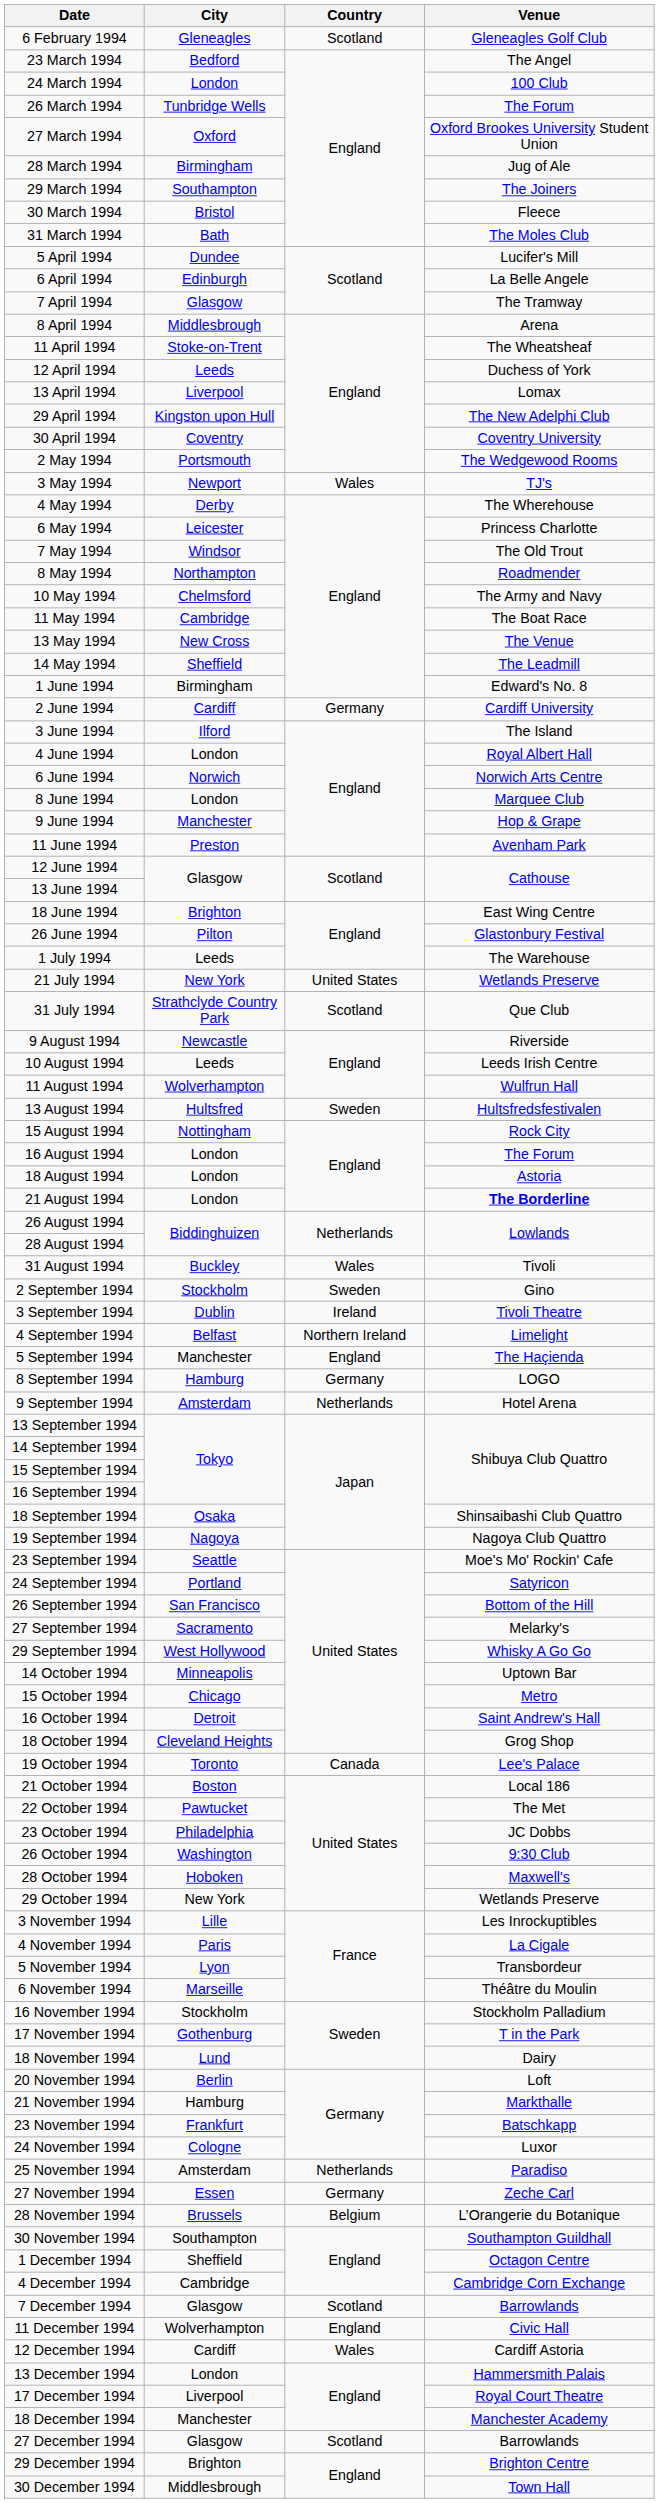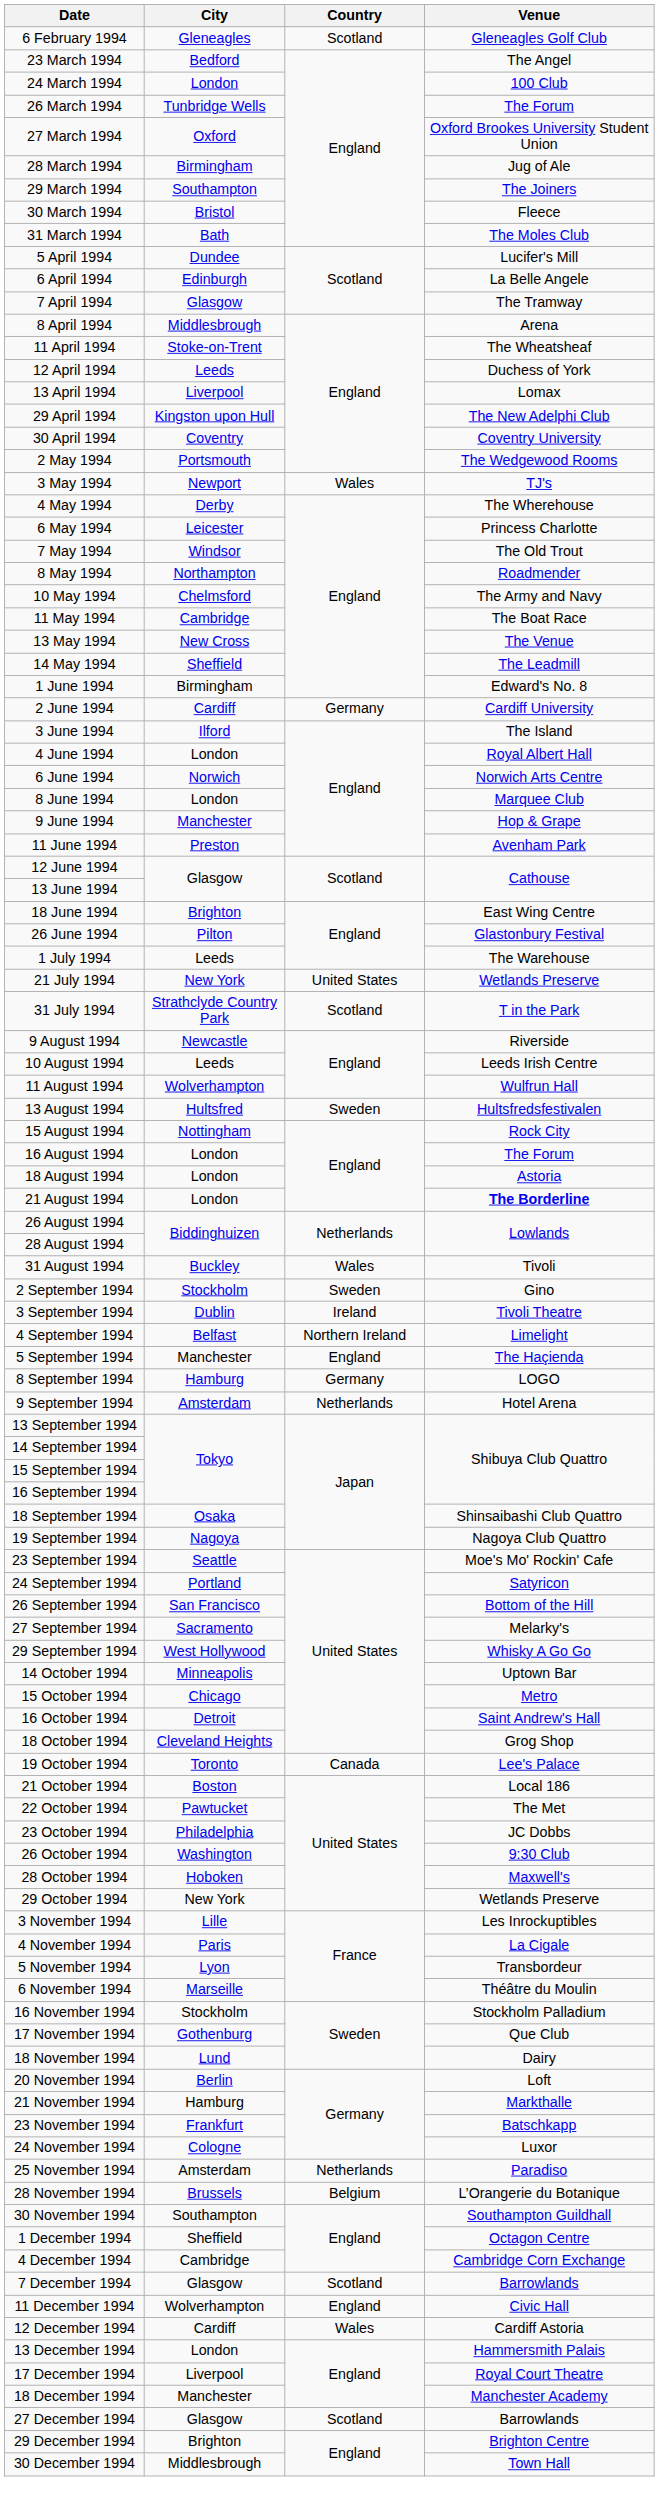 <table class="wikitable" style="text-align:center;">
 <tr>
 <th width="150">Date</th>
 <th width="150">City</th>
 <th width="150">Country</th>
 <th width="250">Venue</th>
 </tr>
 <tr>
 <td>6 February 1994</td>
 <td><a href='#'>Gleneagles</a></td>
 <td>Scotland</td>
 <td><a href='#'>Gleneagles Golf Club</a></td>
 </tr>
 <tr>
 <td>23 March 1994</td>
 <td><a href='#'>Bedford</a></td>
 <td rowspan="8">England</td>
 <td>The Angel</td>
 </tr>
 <tr>
 <td>24 March 1994</td>
 <td><a href='#'>London</a></td>
 <td><a href='#'>100 Club</a></td>
 </tr>
 <tr>
 <td>26 March 1994</td>
 <td><a href='#'>Tunbridge Wells</a></td>
 <td><a href='#'>The Forum</a></td>
 </tr>
 <tr>
 <td>27 March 1994</td>
 <td><a href='#'>Oxford</a></td>
 <td><a href='#'>Oxford Brookes University</a> Student Union</td>
 </tr>
 <tr>
 <td>28 March 1994</td>
 <td><a href='#'>Birmingham</a></td>
 <td>Jug of Ale</td>
 </tr>
 <tr>
 <td>29 March 1994</td>
 <td><a href='#'>Southampton</a></td>
 <td><a href='#'>The Joiners</a></td>
 </tr>
 <tr>
 <td>30 March 1994</td>
 <td><a href='#'>Bristol</a></td>
 <td>Fleece</td>
 </tr>
 <tr>
 <td>31 March 1994</td>
 <td><a href='#'>Bath</a></td>
 <td><a href='#'>The Moles Club</a></td>
 </tr>
 <tr>
 <td>5 April 1994</td>
 <td><a href='#'>Dundee</a></td>
 <td rowspan="3">Scotland</td>
 <td>Lucifer's Mill</td>
 </tr>
 <tr>
 <td>6 April 1994</td>
 <td><a href='#'>Edinburgh</a></td>
 <td>La Belle Angele</td>
 </tr>
 <tr>
 <td>7 April 1994</td>
 <td><a href='#'>Glasgow</a></td>
 <td>The Tramway</td>
 </tr>
 <tr>
 <td>8 April 1994</td>
 <td><a href='#'>Middlesbrough</a></td>
 <td rowspan="7">England</td>
 <td>Arena</td>
 </tr>
 <tr>
 <td>11 April 1994</td>
 <td><a href='#'>Stoke-on-Trent</a></td>
 <td>The Wheatsheaf</td>
 </tr>
 <tr>
 <td>12 April 1994</td>
 <td><a href='#'>Leeds</a></td>
 <td>Duchess of York</td>
 </tr>
 <tr>
 <td>13 April 1994</td>
 <td><a href='#'>Liverpool</a></td>
 <td>Lomax</td>
 </tr>
 <tr>
 <td>29 April 1994</td>
 <td><a href='#'>Kingston upon Hull</a></td>
 <td><a href='#'>The New Adelphi Club</a></td>
 </tr>
 <tr>
 <td>30 April 1994</td>
 <td><a href='#'>Coventry</a></td>
 <td><a href='#'>Coventry University</a></td>
 </tr>
 <tr>
 <td>2 May 1994</td>
 <td><a href='#'>Portsmouth</a></td>
 <td><a href='#'>The Wedgewood Rooms</a></td>
 </tr>
 <tr>
 <td>3 May 1994</td>
 <td><a href='#'>Newport</a></td>
 <td>Wales</td>
 <td><a href='#'>TJ's</a></td>
 </tr>
 <tr>
 <td>4 May 1994</td>
 <td><a href='#'>Derby</a></td>
 <td rowspan="9">England</td>
 <td>The Wherehouse</td>
 </tr>
 <tr>
 <td>6 May 1994</td>
 <td><a href='#'>Leicester</a></td>
 <td>Princess Charlotte</td>
 </tr>
 <tr>
 <td>7 May 1994</td>
 <td><a href='#'>Windsor</a></td>
 <td>The Old Trout</td>
 </tr>
 <tr>
 <td>8 May 1994</td>
 <td><a href='#'>Northampton</a></td>
 <td><a href='#'>Roadmender</a></td>
 </tr>
 <tr>
 <td>10 May 1994</td>
 <td><a href='#'>Chelmsford</a></td>
 <td>The Army and Navy</td>
 </tr>
 <tr>
 <td>11 May 1994</td>
 <td><a href='#'>Cambridge</a></td>
 <td>The Boat Race</td>
 </tr>
 <tr>
 <td>13 May 1994</td>
 <td><a href='#'>New Cross</a></td>
 <td><a href='#'>The Venue</a></td>
 </tr>
 <tr>
 <td>14 May 1994</td>
 <td><a href='#'>Sheffield</a></td>
 <td><a href='#'>The Leadmill</a></td>
 </tr>
 <tr>
 <td>1 June 1994</td>
 <td>Birmingham</td>
 <td>Edward's No. 8</td>
 </tr>
 <tr>
 <td>2 June 1994</td>
 <td><a href='#'>Cardiff</a></td>
 <td>Germany</td>
 <td><a href='#'>Cardiff University</a></td>
 </tr>
 <tr>
 <td>3 June 1994</td>
 <td><a href='#'>Ilford</a></td>
 <td rowspan="6">England</td>
 <td>The Island</td>
 </tr>
 <tr>
 <td>4 June 1994</td>
 <td>London</td>
 <td><a href='#'>Royal Albert Hall</a></td>
 </tr>
 <tr>
 <td>6 June 1994</td>
 <td><a href='#'>Norwich</a></td>
 <td><a href='#'>Norwich Arts Centre</a></td>
 </tr>
 <tr>
 <td>8 June 1994</td>
 <td>London</td>
 <td><a href='#'>Marquee Club</a></td>
 </tr>
 <tr>
 <td>9 June 1994</td>
 <td><a href='#'>Manchester</a></td>
 <td><a href='#'>Hop & Grape</a></td>
 </tr>
 <tr>
 <td>11 June 1994</td>
 <td><a href='#'>Preston</a></td>
 <td><a href='#'>Avenham Park</a></td>
 </tr>
 <tr>
 <td>12 June 1994</td>
 <td rowspan="2">Glasgow</td>
 <td rowspan="2">Scotland</td>
 <td rowspan="2"><a href='#'>Cathouse</a></td>
 </tr>
 <tr>
 <td>13 June 1994</td>
 </tr>
 <tr>
 <td>18 June 1994</td>
 <td><a href='#'>Brighton</a></td>
 <td rowspan="3">England</td>
 <td>East Wing Centre</td>
 </tr>
 <tr>
 <td>26 June 1994</td>
 <td><a href='#'>Pilton</a></td>
 <td><a href='#'>Glastonbury Festival</a></td>
 </tr>
 <tr>
 <td>1 July 1994</td>
 <td>Leeds</td>
 <td>The Warehouse</td>
 </tr>
 <tr>
 <td>21 July 1994</td>
 <td><a href='#'>New York</a></td>
 <td>United States</td>
 <td><a href='#'>Wetlands Preserve</a></td>
 </tr>
 <tr>
 <td>31 July 1994</td>
 <td><a href='#'>Strathclyde Country Park</a></td>
 <td>Scotland</td>
-<td>Que Club</td>
+<td><a href='#'>T in the Park</a></td>
 </tr>
 <tr>
 <td>9 August 1994</td>
 <td><a href='#'>Newcastle</a></td>
 <td rowspan="3">England</td>
 <td>Riverside</td>
 </tr>
 <tr>
 <td>10 August 1994</td>
 <td>Leeds</td>
 <td>Leeds Irish Centre</td>
 </tr>
 <tr>
 <td>11 August 1994</td>
 <td><a href='#'>Wolverhampton</a></td>
 <td><a href='#'>Wulfrun Hall</a></td>
 </tr>
 <tr>
 <td>13 August 1994</td>
 <td><a href='#'>Hultsfred</a></td>
 <td>Sweden</td>
 <td><a href='#'>Hultsfredsfestivalen</a></td>
 </tr>
 <tr>
 <td>15 August 1994</td>
 <td><a href='#'>Nottingham</a></td>
 <td rowspan="4">England</td>
 <td><a href='#'>Rock City</a></td>
 </tr>
 <tr>
 <td>16 August 1994</td>
 <td>London</td>
 <td><a href='#'>The Forum</a></td>
 </tr>
 <tr>
 <td>18 August 1994</td>
 <td>London</td>
 <td><a href='#'>Astoria</a></td>
 </tr>
 <tr>
 <td>21 August 1994</td>
 <td>London</td>
 <td><strong><a href='#'>The Borderline</a></strong></td>
 </tr>
 <tr>
 <td>26 August 1994</td>
 <td rowspan="2"><a href='#'>Biddinghuizen</a></td>
 <td rowspan="2">Netherlands</td>
 <td rowspan="2"><a href='#'>Lowlands</a></td>
 </tr>
 <tr>
 <td>28 August 1994</td>
 </tr>
 <tr>
 <td>31 August 1994</td>
 <td><a href='#'>Buckley</a></td>
 <td>Wales</td>
 <td>Tivoli</td>
 </tr>
 <tr>
 <td>2 September 1994</td>
 <td><a href='#'>Stockholm</a></td>
 <td>Sweden</td>
 <td>Gino</td>
 </tr>
 <tr>
 <td>3 September 1994</td>
 <td><a href='#'>Dublin</a></td>
 <td>Ireland</td>
 <td><a href='#'>Tivoli Theatre</a></td>
 </tr>
 <tr>
 <td>4 September 1994</td>
 <td><a href='#'>Belfast</a></td>
 <td>Northern Ireland</td>
 <td><a href='#'>Limelight</a></td>
 </tr>
 <tr>
 <td>5 September 1994</td>
 <td>Manchester</td>
 <td>England</td>
 <td><a href='#'>The Haçienda</a></td>
 </tr>
 <tr>
 <td>8 September 1994</td>
 <td><a href='#'>Hamburg</a></td>
 <td>Germany</td>
 <td>LOGO</td>
 </tr>
 <tr>
 <td>9 September 1994</td>
 <td><a href='#'>Amsterdam</a></td>
 <td>Netherlands</td>
 <td>Hotel Arena</td>
 </tr>
 <tr>
 <td>13 September 1994</td>
 <td rowspan="4"><a href='#'>Tokyo</a></td>
 <td rowspan="6">Japan</td>
 <td rowspan="4">Shibuya Club Quattro</td>
 </tr>
 <tr>
 <td>14 September 1994</td>
 </tr>
 <tr>
 <td>15 September 1994</td>
 </tr>
 <tr>
 <td>16 September 1994</td>
 </tr>
 <tr>
 <td>18 September 1994</td>
 <td><a href='#'>Osaka</a></td>
 <td>Shinsaibashi Club Quattro</td>
 </tr>
 <tr>
 <td>19 September 1994</td>
 <td><a href='#'>Nagoya</a></td>
 <td>Nagoya Club Quattro</td>
 </tr>
 <tr>
 <td>23 September 1994</td>
 <td><a href='#'>Seattle</a></td>
 <td rowspan="9">United States</td>
 <td>Moe's Mo' Rockin' Cafe</td>
 </tr>
 <tr>
 <td>24 September 1994</td>
 <td><a href='#'>Portland</a></td>
 <td><a href='#'>Satyricon</a></td>
 </tr>
 <tr>
 <td>26 September 1994</td>
 <td><a href='#'>San Francisco</a></td>
 <td><a href='#'>Bottom of the Hill</a></td>
 </tr>
 <tr>
 <td>27 September 1994</td>
 <td><a href='#'>Sacramento</a></td>
 <td>Melarky's</td>
 </tr>
 <tr>
 <td>29 September 1994</td>
 <td><a href='#'>West Hollywood</a></td>
 <td><a href='#'>Whisky A Go Go</a></td>
 </tr>
 <tr>
 <td>14 October 1994</td>
 <td><a href='#'>Minneapolis</a></td>
 <td>Uptown Bar</td>
 </tr>
 <tr>
 <td>15 October 1994</td>
 <td><a href='#'>Chicago</a></td>
 <td><a href='#'>Metro</a></td>
 </tr>
 <tr>
 <td>16 October 1994</td>
 <td><a href='#'>Detroit</a></td>
 <td><a href='#'>Saint Andrew's Hall</a></td>
 </tr>
 <tr>
 <td>18 October 1994</td>
 <td><a href='#'>Cleveland Heights</a></td>
 <td>Grog Shop</td>
 </tr>
 <tr>
 <td>19 October 1994</td>
 <td><a href='#'>Toronto</a></td>
 <td>Canada</td>
 <td><a href='#'>Lee's Palace</a></td>
 </tr>
 <tr>
 <td>21 October 1994</td>
 <td><a href='#'>Boston</a></td>
 <td rowspan="6">United States</td>
 <td>Local 186</td>
 </tr>
 <tr>
 <td>22 October 1994</td>
 <td><a href='#'>Pawtucket</a></td>
 <td>The Met</td>
 </tr>
 <tr>
 <td>23 October 1994</td>
 <td><a href='#'>Philadelphia</a></td>
 <td>JC Dobbs</td>
 </tr>
 <tr>
 <td>26 October 1994</td>
 <td><a href='#'>Washington</a></td>
 <td><a href='#'>9:30 Club</a></td>
 </tr>
 <tr>
 <td>28 October 1994</td>
 <td><a href='#'>Hoboken</a></td>
 <td><a href='#'>Maxwell's</a></td>
 </tr>
 <tr>
 <td>29 October 1994</td>
 <td>New York</td>
 <td>Wetlands Preserve</td>
 </tr>
 <tr>
 <td>3 November 1994</td>
 <td><a href='#'>Lille</a></td>
 <td rowspan="4">France</td>
 <td>Les Inrockuptibles</td>
 </tr>
 <tr>
 <td>4 November 1994</td>
 <td><a href='#'>Paris</a></td>
 <td><a href='#'>La Cigale</a></td>
 </tr>
 <tr>
 <td>5 November 1994</td>
 <td><a href='#'>Lyon</a></td>
 <td>Transbordeur</td>
 </tr>
 <tr>
 <td>6 November 1994</td>
 <td><a href='#'>Marseille</a></td>
 <td>Théâtre du Moulin</td>
 </tr>
 <tr>
 <td>16 November 1994</td>
 <td>Stockholm</td>
 <td rowspan="3">Sweden</td>
 <td>Stockholm Palladium</td>
 </tr>
 <tr>
 <td>17 November 1994</td>
 <td><a href='#'>Gothenburg</a></td>
-<td><a href='#'>T in the Park</a></td>
+<td>Que Club</td>
 </tr>
 <tr>
 <td>18 November 1994</td>
 <td><a href='#'>Lund</a></td>
 <td>Dairy</td>
 </tr>
 <tr>
 <td>20 November 1994</td>
 <td><a href='#'>Berlin</a></td>
 <td rowspan="4">Germany</td>
 <td>Loft</td>
 </tr>
 <tr>
 <td>21 November 1994</td>
 <td>Hamburg</td>
 <td><a href='#'>Markthalle</a></td>
 </tr>
 <tr>
 <td>23 November 1994</td>
 <td><a href='#'>Frankfurt</a></td>
 <td><a href='#'>Batschkapp</a></td>
 </tr>
 <tr>
 <td>24 November 1994</td>
 <td><a href='#'>Cologne</a></td>
 <td>Luxor</td>
 </tr>
 <tr>
 <td>25 November 1994</td>
 <td>Amsterdam</td>
 <td>Netherlands</td>
 <td><a href='#'>Paradiso</a></td>
-</tr>
-<tr>
-<td>27 November 1994</td>
-<td><a href='#'>Essen</a></td>
-<td>Germany</td>
-<td><a href='#'>Zeche Carl</a></td>
 </tr>
 <tr>
 <td>28 November 1994</td>
 <td><a href='#'>Brussels</a></td>
 <td>Belgium</td>
 <td>L’Orangerie du Botanique</td>
 </tr>
 <tr>
 <td>30 November 1994</td>
 <td>Southampton</td>
 <td rowspan="3">England</td>
 <td><a href='#'>Southampton Guildhall</a></td>
 </tr>
 <tr>
 <td>1 December 1994</td>
 <td>Sheffield</td>
 <td><a href='#'>Octagon Centre</a></td>
 </tr>
 <tr>
 <td>4 December 1994</td>
 <td>Cambridge</td>
 <td><a href='#'>Cambridge Corn Exchange</a></td>
 </tr>
 <tr>
 <td>7 December 1994</td>
 <td>Glasgow</td>
 <td>Scotland</td>
 <td><a href='#'>Barrowlands</a></td>
 </tr>
 <tr>
 <td>11 December 1994</td>
 <td>Wolverhampton</td>
 <td>England</td>
 <td><a href='#'>Civic Hall</a></td>
 </tr>
 <tr>
 <td>12 December 1994</td>
 <td>Cardiff</td>
 <td>Wales</td>
 <td>Cardiff Astoria</td>
 </tr>
 <tr>
 <td>13 December 1994</td>
 <td>London</td>
 <td rowspan="3">England</td>
 <td><a href='#'>Hammersmith Palais</a></td>
 </tr>
 <tr>
 <td>17 December 1994</td>
 <td>Liverpool</td>
 <td><a href='#'>Royal Court Theatre</a></td>
 </tr>
 <tr>
 <td>18 December 1994</td>
 <td>Manchester</td>
 <td><a href='#'>Manchester Academy</a></td>
 </tr>
 <tr>
 <td>27 December 1994</td>
 <td>Glasgow</td>
 <td>Scotland</td>
 <td>Barrowlands</td>
 </tr>
 <tr>
 <td>29 December 1994</td>
 <td>Brighton</td>
 <td rowspan="2">England</td>
 <td><a href='#'>Brighton Centre</a></td>
 </tr>
 <tr>
 <td>30 December 1994</td>
 <td>Middlesbrough</td>
 <td><a href='#'>Town Hall</a></td>
 </tr>
 </table>
